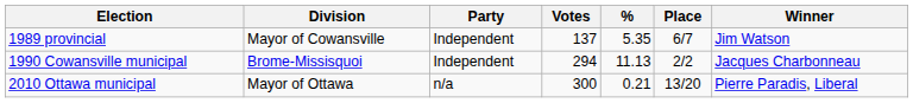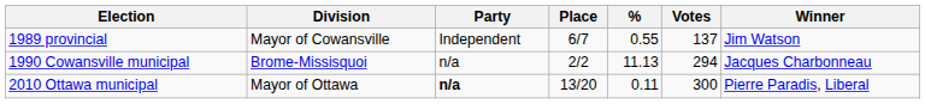 <table class="wikitable" width="1000">
 <tr>
 <th align="left">Election</th>
 <th align="left">Division</th>
 <th align="left">Party</th>
+<th align="center">Place</th>
+<th align="right">%</th>
 <th align="right">Votes</th>
-<th align="right">%</th>
-<th align="center">Place</th>
 <th align="center">Winner</th>
 </tr>
 <tr>
 <td align="left"><a href='#'>1989 provincial</a></td>
 <td align="left">Mayor of Cowansville</td>
 <td align="left">Independent</td>
+<td align="center">6/7</td>
+<td align="right">0.55</td>
 <td align="right">137</td>
-<td align="right">5.35</td>
-<td align="center">6/7</td>
 <td align="left"><a href='#'>Jim Watson</a></td>
 </tr>
 <tr>
 <td align="left"><a href='#'>1990 Cowansville municipal</a></td>
 <td align="left"><a href='#'>Brome-Missisquoi</a></td>
-<td align="left">Independent</td>
+<td align="left">n/a</td>
+<td align="center">2/2</td>
+<td align="right">11.13</td>
 <td align="right">294</td>
-<td align="right">11.13</td>
-<td align="center">2/2</td>
 <td align="left"><a href='#'>Jacques Charbonneau</a></td>
 </tr>
 <tr>
 <td align="left"><a href='#'>2010 Ottawa municipal</a></td>
 <td align="left">Mayor of Ottawa</td>
-<td align="left">n/a</td>
+<td align="left"><strong>n/a</strong></td>
+<td align="center">13/20</td>
+<td align="right">0.11</td>
 <td align="right">300</td>
-<td align="right">0.21</td>
-<td align="center">13/20</td>
 <td align="left"><a href='#'>Pierre Paradis</a>, <a href='#'>Liberal</a></td>
 </tr>
 </table>
